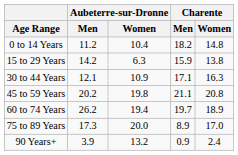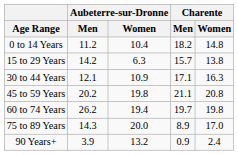 <table class="wikitable" style="text-align:center;">
 <tr>
 <th></th>
 <th colspan=2>Aubeterre-sur-Dronne</th>
 <th colspan=2>Charente</th>
 </tr>
 <tr>
 <th>Age Range</th>
 <th>Men</th>
 <th>Women</th>
 <th>Men</th>
 <th>Women</th>
 </tr>
 <tr>
 <td>0 to 14 Years</td>
 <td>11.2</td>
 <td>10.4</td>
 <td>18.2</td>
 <td>14.8</td>
 </tr>
 <tr>
 <td>15 to 29 Years</td>
 <td>14.2</td>
 <td>6.3</td>
-<td>15.9</td>
+<td>15.7</td>
 <td>13.8</td>
 </tr>
 <tr>
 <td>30 to 44 Years</td>
 <td>12.1</td>
 <td>10.9</td>
 <td>17.1</td>
 <td>16.3</td>
 </tr>
 <tr>
 <td>45 to 59 Years</td>
 <td>20.2</td>
 <td>19.8</td>
 <td>21.1</td>
 <td>20.8</td>
 </tr>
 <tr>
 <td>60 to 74 Years</td>
 <td>26.2</td>
 <td>19.4</td>
 <td>19.7</td>
-<td>18.9</td>
+<td>19.8</td>
 </tr>
 <tr>
 <td>75 to 89 Years</td>
-<td>17.3</td>
+<td>14.3</td>
 <td>20.0</td>
 <td>8.9</td>
 <td>17.0</td>
 </tr>
 <tr>
 <td>90 Years+</td>
 <td>3.9</td>
 <td>13.2</td>
 <td>0.9</td>
 <td>2.4</td>
 </tr>
 </table>
